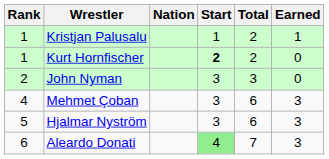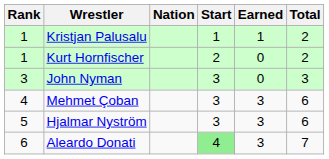 <table class="wikitable sortable" style="text-align:center;">
 <tr>
 <th>Rank</th>
 <th>Wrestler</th>
 <th>Nation</th>
 <th>Start</th>
+<th>Earned</th>
 <th>Total</th>
-<th>Earned</th>
 </tr>
 <tr style="background:#cfc;">
 <td>1</td>
 <td align=left><a href='#'>Kristjan Palusalu</a></td>
 <td align=left></td>
 <td>1</td>
+<td>1</td>
 <td>2</td>
-<td>1</td>
 </tr>
 <tr style="background:#cfc;">
 <td>1</td>
 <td align=left><a href='#'>Kurt Hornfischer</a></td>
 <td align=left></td>
-<td><strong>2</strong></td>
 <td>2</td>
 <td>0</td>
+<td>2</td>
 </tr>
 <tr style="background:#cfc;">
-<td>2</td>
+<td>3</td>
 <td align=left><a href='#'>John Nyman</a></td>
 <td align=left></td>
 <td>3</td>
+<td>0</td>
 <td>3</td>
-<td>0</td>
 </tr>
 <tr>
 <td>4</td>
 <td align=left><a href='#'>Mehmet Çoban</a></td>
 <td align=left></td>
 <td>3</td>
+<td>3</td>
 <td>6</td>
-<td>3</td>
 </tr>
 <tr>
 <td>5</td>
 <td align=left><a href='#'>Hjalmar Nyström</a></td>
 <td align=left></td>
 <td>3</td>
+<td>3</td>
 <td>6</td>
-<td>3</td>
 </tr>
 <tr>
 <td>6</td>
 <td align=left><a href='#'>Aleardo Donati</a></td>
 <td align=left></td>
 <td style="background: lightgreen;">4</td>
+<td>3</td>
 <td>7</td>
-<td>3</td>
 </tr>
 </table>
